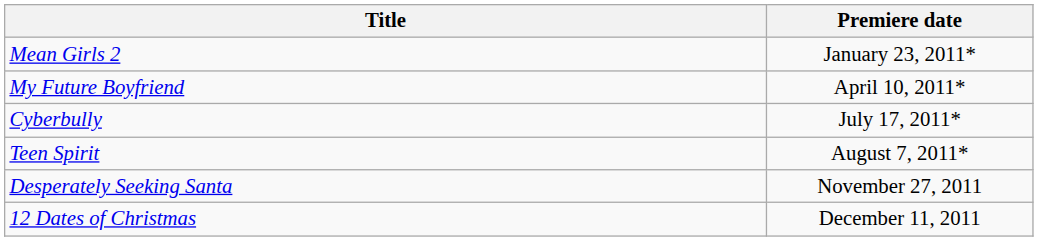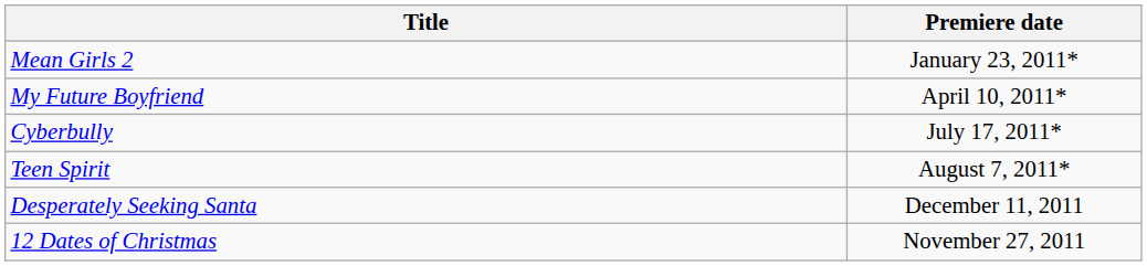 <table class="wikitable plainrowheaders sortable" style="width:50%;text-align:center;">
 <tr>
 <th scope="col" style="width:40%;">Title</th>
 <th scope="col" style="width:14%;">Premiere date</th>
 </tr>
 <tr>
 <td scope="row" style="text-align:left;"><em><a href='#'>Mean Girls 2</a></em></td>
 <td>January 23, 2011*</td>
 </tr>
 <tr>
 <td scope="row" style="text-align:left;"><em><a href='#'>My Future Boyfriend</a></em></td>
 <td>April 10, 2011*</td>
 </tr>
 <tr>
 <td scope="row" style="text-align:left;"><em><a href='#'>Cyberbully</a></em></td>
 <td>July 17, 2011*</td>
 </tr>
 <tr>
 <td scope="row" style="text-align:left;"><em><a href='#'>Teen Spirit</a></em></td>
 <td>August 7, 2011*</td>
 </tr>
 <tr>
 <td scope="row" style="text-align:left;"><em><a href='#'>Desperately Seeking Santa</a></em></td>
-<td>November 27, 2011</td>
+<td>December 11, 2011</td>
 </tr>
 <tr>
 <td scope="row" style="text-align:left;"><em><a href='#'>12 Dates of Christmas</a></em></td>
-<td>December 11, 2011</td>
+<td>November 27, 2011</td>
 </tr>
 </table>
